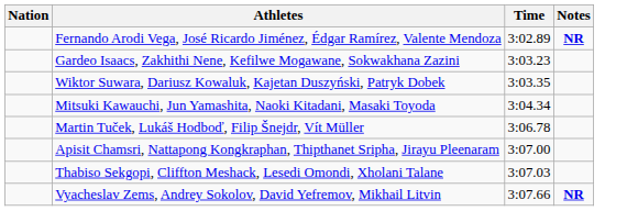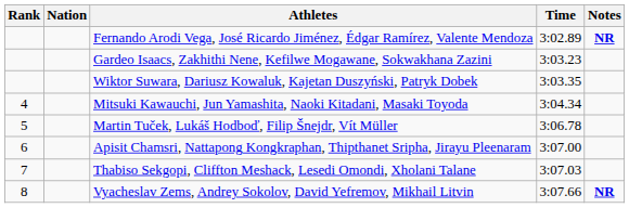 <table class="wikitable sortable" style="text-align:center">
 <tr>
+<th>Rank</th>
 <th>Nation</th>
 <th>Athletes</th>
 <th>Time</th>
 <th>Notes</th>
 </tr>
 <tr>
+<td></td>
 <td align=left></td>
 <td align=left><a href='#'>Fernando Arodi Vega</a>, <a href='#'>José Ricardo Jiménez</a>, <a href='#'>Édgar Ramírez</a>, <a href='#'>Valente Mendoza</a></td>
 <td>3:02.89</td>
 <td><strong><a href='#'>NR</a></strong></td>
 </tr>
 <tr>
+<td></td>
 <td align=left></td>
 <td align=left><a href='#'>Gardeo Isaacs</a>, <a href='#'>Zakhithi Nene</a>, <a href='#'>Kefilwe Mogawane</a>, <a href='#'>Sokwakhana Zazini</a></td>
 <td>3:03.23</td>
 <td></td>
 </tr>
 <tr>
+<td></td>
 <td align=left></td>
 <td align=left><a href='#'>Wiktor Suwara</a>, <a href='#'>Dariusz Kowaluk</a>, <a href='#'>Kajetan Duszyński</a>, <a href='#'>Patryk Dobek</a></td>
 <td>3:03.35</td>
 <td></td>
 </tr>
 <tr>
+<td>4</td>
 <td align=left></td>
 <td align=left><a href='#'>Mitsuki Kawauchi</a>, <a href='#'>Jun Yamashita</a>, <a href='#'>Naoki Kitadani</a>, <a href='#'>Masaki Toyoda</a></td>
 <td>3:04.34</td>
 <td></td>
 </tr>
 <tr>
+<td>5</td>
 <td align=left></td>
 <td align=left><a href='#'>Martin Tuček</a>, <a href='#'>Lukáš Hodboď</a>, <a href='#'>Filip Šnejdr</a>, <a href='#'>Vít Müller</a></td>
 <td>3:06.78</td>
 <td></td>
 </tr>
 <tr>
+<td>6</td>
 <td align=left></td>
 <td align=left><a href='#'>Apisit Chamsri</a>, <a href='#'>Nattapong Kongkraphan</a>, <a href='#'>Thipthanet Sripha</a>, <a href='#'>Jirayu Pleenaram</a></td>
 <td>3:07.00</td>
 <td></td>
 </tr>
 <tr>
+<td>7</td>
 <td align=left></td>
 <td align=left><a href='#'>Thabiso Sekgopi</a>, <a href='#'>Cliffton Meshack</a>, <a href='#'>Lesedi Omondi</a>, <a href='#'>Xholani Talane</a></td>
 <td>3:07.03</td>
 <td></td>
 </tr>
 <tr>
+<td>8</td>
 <td align=left></td>
 <td align=left><a href='#'>Vyacheslav Zems</a>, <a href='#'>Andrey Sokolov</a>, <a href='#'>David Yefremov</a>, <a href='#'>Mikhail Litvin</a></td>
 <td>3:07.66</td>
 <td><strong><a href='#'>NR</a></strong></td>
 </tr>
 </table>
